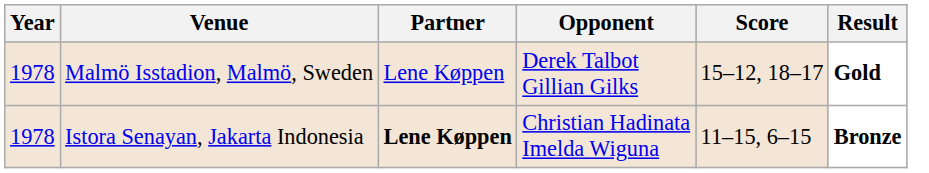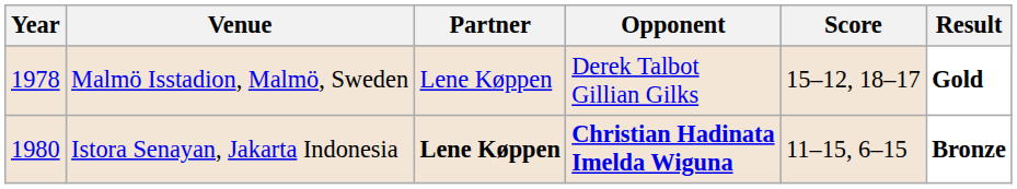 <table class="sortable wikitable" style="font-size: 90%;">
 <tr>
 <th>Year</th>
 <th>Venue</th>
 <th>Partner</th>
 <th>Opponent</th>
 <th>Score</th>
 <th>Result</th>
 </tr>
 <tr style="background:#F3E6D7">
 <td align="center"><a href='#'>1978</a></td>
 <td align="left"><a href='#'>Malmö Isstadion</a>, <a href='#'>Malmö</a>, Sweden</td>
 <td align="left"> <a href='#'>Lene Køppen</a></td>
 <td align="left"> <a href='#'>Derek Talbot</a><br> <a href='#'>Gillian Gilks</a></td>
 <td align="left">15–12, 18–17</td>
 <td style="text-align:left; background:white"> <strong>Gold</strong></td>
 </tr>
 <tr style="background:#F3E6D7">
-<td align="center"><a href='#'>1978</a></td>
+<td align="center"><a href='#'>1980</a></td>
 <td align="left"><a href='#'>Istora Senayan</a>, <a href='#'>Jakarta</a> Indonesia</td>
 <td align="left"><strong> Lene Køppen</strong></td>
-<td align="left"> <a href='#'>Christian Hadinata</a><br> <a href='#'>Imelda Wiguna</a></td>
+<td align="left"><strong> <a href='#'>Christian Hadinata</a><br> <a href='#'>Imelda Wiguna</a></strong></td>
 <td align="left">11–15, 6–15</td>
 <td style="text-align:left; background:white"> <strong>Bronze</strong></td>
 </tr>
 </table>
